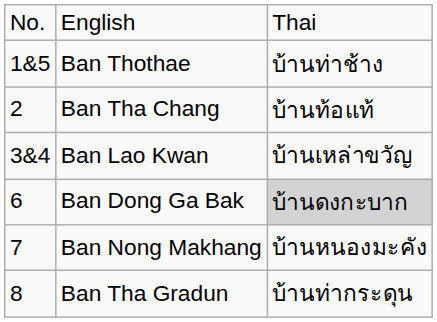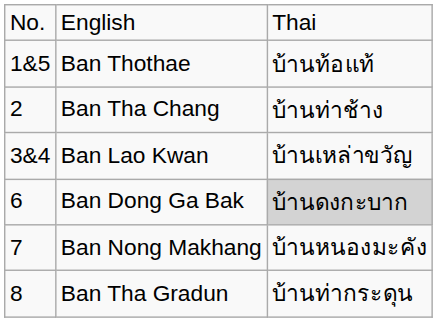 <table class="wikitable">
 <tr>
 <td>No.</td>
 <td>English</td>
 <td>Thai</td>
 </tr>
 <tr>
 <td>1&5</td>
 <td>Ban Thothae</td>
-<td>บ้านท่าช้าง</td>
+<td>บ้านท้อแท้</td>
 </tr>
 <tr>
 <td>2</td>
 <td>Ban Tha Chang</td>
-<td>บ้านท้อแท้</td>
+<td>บ้านท่าช้าง</td>
 </tr>
 <tr>
 <td>3&4</td>
 <td>Ban Lao Kwan</td>
 <td>บ้านเหล่าขวัญ</td>
 </tr>
 <tr>
 <td>6</td>
 <td>Ban Dong Ga Bak</td>
 <td style="background: lightgrey;">บ้านดงกะบาก</td>
 </tr>
 <tr>
 <td>7</td>
 <td>Ban Nong Makhang</td>
 <td>บ้านหนองมะคัง</td>
 </tr>
 <tr>
 <td>8</td>
 <td>Ban Tha Gradun</td>
 <td>บ้านท่ากระดุน</td>
 </tr>
 </table>
